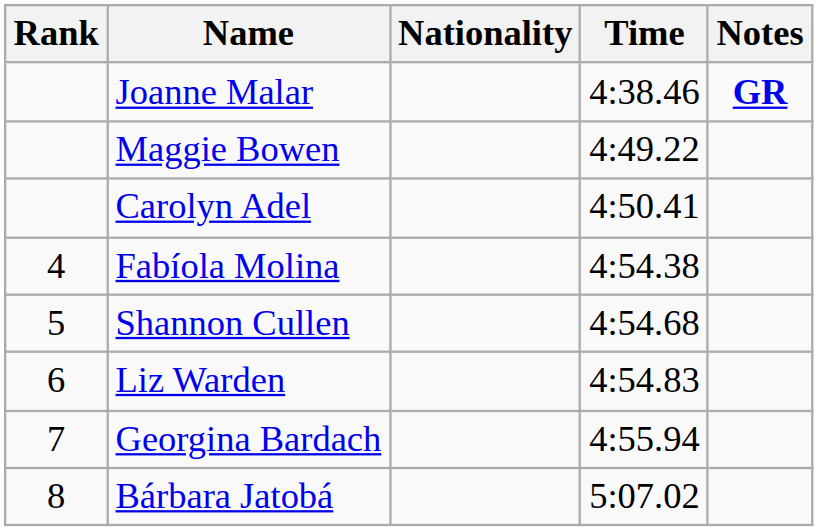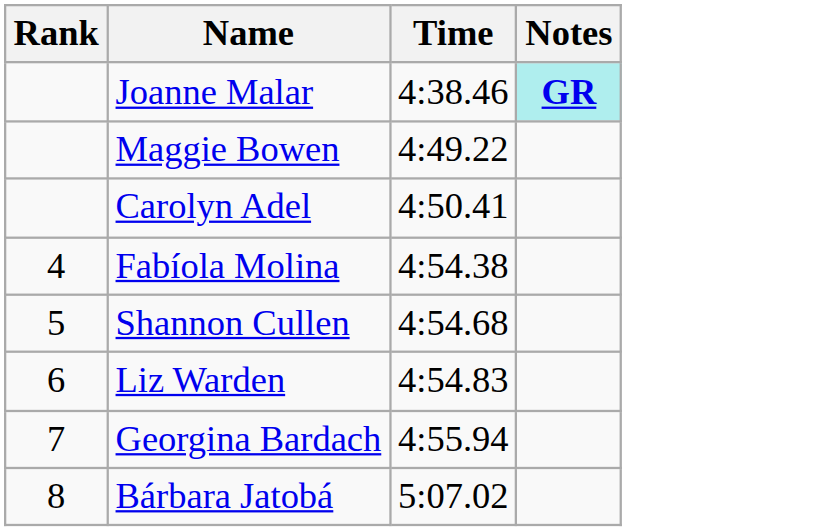 <table class="wikitable sortable" style="text-align:center">
 <tr>
 <th>Rank</th>
 <th>Name</th>
-<th>Nationality</th>
 <th>Time</th>
 <th>Notes</th>
 </tr>
 <tr>
 <td></td>
 <td align=left><a href='#'>Joanne Malar</a></td>
-<td align=left></td>
 <td>4:38.46</td>
-<td><strong><a href='#'>GR</a></strong></td>
+<td style="background: paleturquoise;"><strong><a href='#'>GR</a></strong></td>
 </tr>
 <tr>
 <td></td>
 <td align=left><a href='#'>Maggie Bowen</a></td>
-<td align=left></td>
 <td>4:49.22</td>
 <td></td>
 </tr>
 <tr>
 <td></td>
 <td align=left><a href='#'>Carolyn Adel</a></td>
-<td align=left></td>
 <td>4:50.41</td>
 <td></td>
 </tr>
 <tr>
 <td>4</td>
 <td align=left><a href='#'>Fabíola Molina</a></td>
-<td align=left></td>
 <td>4:54.38</td>
 <td></td>
 </tr>
 <tr>
 <td>5</td>
 <td align=left><a href='#'>Shannon Cullen</a></td>
-<td align=left></td>
 <td>4:54.68</td>
 <td></td>
 </tr>
 <tr>
 <td>6</td>
 <td align=left><a href='#'>Liz Warden</a></td>
-<td align=left></td>
 <td>4:54.83</td>
 <td></td>
 </tr>
 <tr>
 <td>7</td>
 <td align=left><a href='#'>Georgina Bardach</a></td>
-<td align=left></td>
 <td>4:55.94</td>
 <td></td>
 </tr>
 <tr>
 <td>8</td>
 <td align=left><a href='#'>Bárbara Jatobá</a></td>
-<td align=left></td>
 <td>5:07.02</td>
 <td></td>
 </tr>
 </table>
